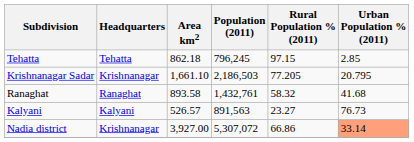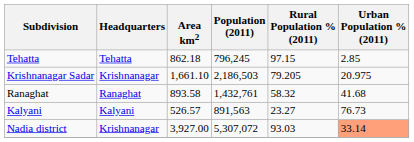 <table class="wikitable sortable">
 <tr>
 <th>Subdivision</th>
 <th>Headquarters</th>
 <th><br>Area<br>km<sup>2</sup></th>
 <th>Population<br>(2011)</th>
 <th>Rural<br>Population %<br>(2011)</th>
 <th>Urban<br> Population % <br>(2011)</th>
 </tr>
 <tr>
 <td><a href='#'>Tehatta</a></td>
 <td><a href='#'>Tehatta</a></td>
 <td>862.18</td>
 <td>796,245</td>
 <td>97.15</td>
 <td>2.85</td>
 </tr>
 <tr>
 <td><a href='#'>Krishnanagar Sadar</a></td>
 <td><a href='#'>Krishnanagar</a></td>
 <td>1,661.10</td>
 <td>2,186,503</td>
-<td>77.205</td>
-<td>20.795</td>
+<td>79.205</td>
+<td>20.975</td>
 </tr>
 <tr>
 <td>Ranaghat</td>
 <td><a href='#'>Ranaghat</a></td>
 <td>893.58</td>
 <td>1,432,761</td>
 <td>58.32</td>
 <td>41.68</td>
 </tr>
 <tr>
 <td><a href='#'>Kalyani</a></td>
 <td><a href='#'>Kalyani</a></td>
 <td>526.57</td>
 <td>891,563</td>
 <td>23.27</td>
 <td>76.73</td>
 </tr>
 <tr>
 <td><a href='#'>Nadia district</a></td>
 <td><a href='#'>Krishnanagar</a></td>
 <td>3,927.00</td>
 <td>5,307,072</td>
-<td>66.86</td>
+<td>93.03</td>
 <td style="background: lightsalmon;">33.14</td>
 </tr>
 <tr>
 </tr>
 </table>
